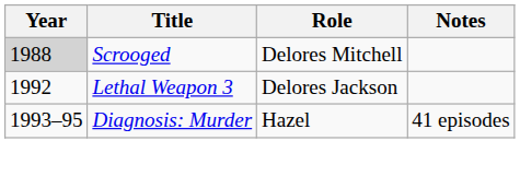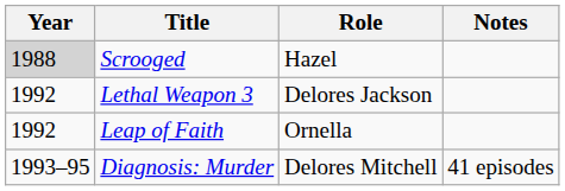 <table class="wikitable sortable">
 <tr>
 <th>Year</th>
 <th>Title</th>
 <th>Role</th>
 <th>Notes</th>
 </tr>
 <tr>
 <td style="background: lightgrey;">1988</td>
 <td><em><a href='#'>Scrooged</a></em></td>
-<td>Delores Mitchell</td>
+<td>Hazel</td>
 <td></td>
 </tr>
 <tr>
 <td>1992</td>
 <td><em><a href='#'>Lethal Weapon 3</a></em></td>
 <td>Delores Jackson</td>
 <td></td>
 </tr>
 <tr>
+<td>1992</td>
+<td><em><a href='#'>Leap of Faith</a></em></td>
+<td>Ornella</td>
+<td></td>
+</tr>
+<tr>
 <td>1993–95</td>
 <td><em><a href='#'>Diagnosis: Murder</a></em></td>
-<td>Hazel</td>
+<td>Delores Mitchell</td>
 <td>41 episodes</td>
 </tr>
 </table>
